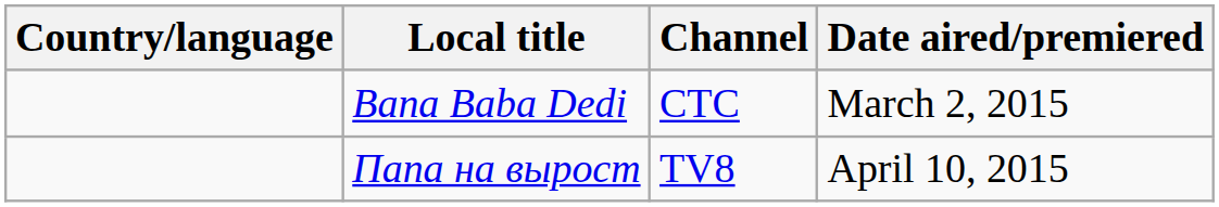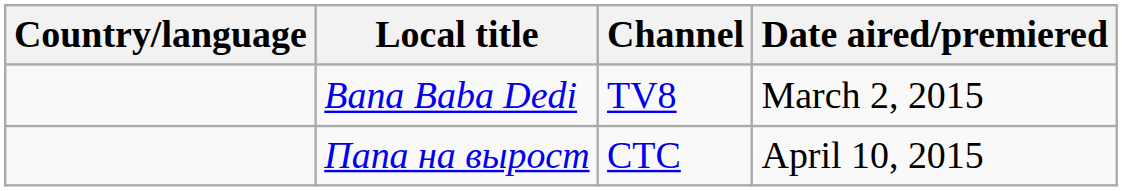 <table class="wikitable">
 <tr>
 <th>Country/language</th>
 <th>Local title</th>
 <th>Channel</th>
 <th>Date aired/premiered</th>
 </tr>
 <tr>
 <td></td>
 <td><em><a href='#'>Bana Baba Dedi</a></em></td>
-<td><a href='#'>СТС</a></td>
+<td><a href='#'>TV8</a></td>
 <td>March 2, 2015</td>
 </tr>
 <tr>
 <td></td>
 <td><em><a href='#'>Папа на вырост</a></em></td>
-<td><a href='#'>TV8</a></td>
+<td><a href='#'>СТС</a></td>
 <td>April 10, 2015</td>
 </tr>
 </table>
